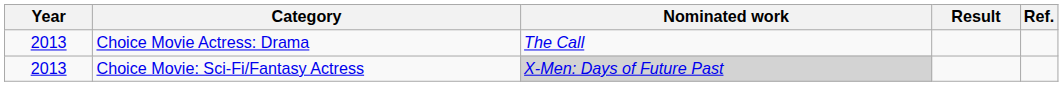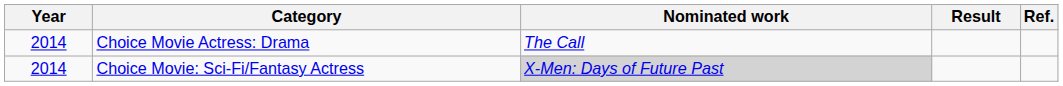 <table class=wikitable>
 <tr>
 <th scope="col" style="width:5em;">Year</th>
 <th scope="col" style="width:26em;">Category</th>
 <th scope="col" style="width:25em;">Nominated work</th>
 <th scope="col" style="width:5em;">Result</th>
 <th>Ref.</th>
 </tr>
 <tr>
-<td style="text-align:center;"><a href='#'>2013</a></td>
+<td style="text-align:center;"><a href='#'>2014</a></td>
 <td><a href='#'>Choice Movie Actress: Drama</a></td>
 <td><em><a href='#'>The Call</a></em></td>
 <td></td>
 <td style="text-align:center;"></td>
 </tr>
 <tr>
-<td style="text-align:center;"><a href='#'>2013</a></td>
+<td style="text-align:center;"><a href='#'>2014</a></td>
 <td><a href='#'>Choice Movie: Sci-Fi/Fantasy Actress</a></td>
 <td style="background: lightgrey;"><em><a href='#'>X-Men: Days of Future Past</a></em></td>
 <td></td>
 <td style="text-align:center;"></td>
 </tr>
 </table>
